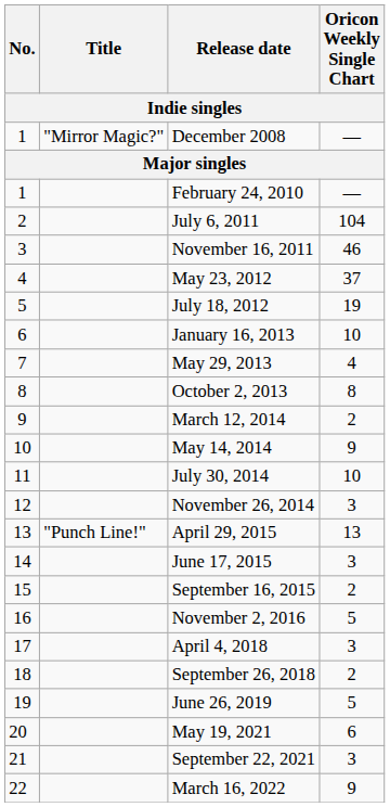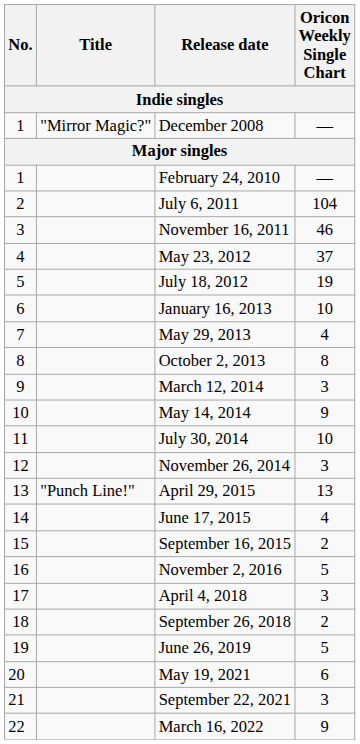 <table class="wikitable">
 <tr>
 <th scope="col">No.</th>
 <th scope="col">Title</th>
 <th scope="col">Release date</th>
 <th scope="col">Oricon<br>Weekly <br>Single<br>Chart<br></th>
 </tr>
 <tr>
 <th colspan="4">Indie singles</th>
 </tr>
 <tr>
 <td align="center">1</td>
 <td>"Mirror Magic?"</td>
 <td>December 2008</td>
 <td align="center">—</td>
 </tr>
 <tr>
 <th colspan="4">Major singles</th>
 </tr>
 <tr>
 <td align="center">1</td>
 <td></td>
 <td>February 24, 2010</td>
 <td align="center">—</td>
 </tr>
 <tr>
 <td align="center">2</td>
 <td></td>
 <td>July 6, 2011</td>
 <td align="center">104</td>
 </tr>
 <tr>
 <td align="center">3</td>
 <td></td>
 <td>November 16, 2011</td>
 <td align="center">46</td>
 </tr>
 <tr>
 <td align="center">4</td>
 <td></td>
 <td>May 23, 2012</td>
 <td align="center">37</td>
 </tr>
 <tr>
 <td align="center">5</td>
 <td></td>
 <td>July 18, 2012</td>
 <td align="center">19</td>
 </tr>
 <tr>
 <td align="center">6</td>
 <td></td>
 <td>January 16, 2013</td>
 <td align="center">10</td>
 </tr>
 <tr>
 <td align="center">7</td>
 <td></td>
 <td>May 29, 2013</td>
 <td align="center">4</td>
 </tr>
 <tr>
 <td align="center">8</td>
 <td></td>
 <td>October 2, 2013</td>
 <td align="center">8</td>
 </tr>
 <tr>
 <td align="center">9</td>
 <td></td>
 <td>March 12, 2014</td>
-<td align="center">2</td>
+<td align="center">3</td>
 </tr>
 <tr>
 <td align="center">10</td>
 <td></td>
 <td>May 14, 2014</td>
 <td align="center">9</td>
 </tr>
 <tr>
 <td align="center">11</td>
 <td></td>
 <td>July 30, 2014</td>
 <td align="center">10</td>
 </tr>
 <tr>
 <td align="center">12</td>
 <td></td>
 <td>November 26, 2014</td>
 <td align="center">3</td>
 </tr>
 <tr>
 <td align="center">13</td>
 <td>"Punch Line!"</td>
 <td>April 29, 2015</td>
 <td align="center">13</td>
 </tr>
 <tr>
 <td align="center">14</td>
 <td></td>
 <td>June 17, 2015</td>
-<td align="center">3</td>
+<td align="center">4</td>
 </tr>
 <tr>
 <td align="center">15</td>
 <td></td>
 <td>September 16, 2015</td>
 <td align="center">2</td>
 </tr>
 <tr>
 <td align="center">16</td>
 <td></td>
 <td>November 2, 2016</td>
 <td align="center">5</td>
 </tr>
 <tr>
 <td align="center">17</td>
 <td></td>
 <td>April 4, 2018</td>
 <td align="center">3</td>
 </tr>
 <tr>
 <td align="center">18</td>
 <td></td>
 <td>September 26, 2018</td>
 <td align="center">2</td>
 </tr>
 <tr>
 <td align="center">19</td>
 <td></td>
 <td>June 26, 2019</td>
 <td align="center">5</td>
 </tr>
 <tr>
 <td>20</td>
 <td></td>
 <td>May 19, 2021</td>
 <td align="center">6</td>
 </tr>
 <tr>
 <td>21</td>
 <td></td>
 <td>September 22, 2021</td>
 <td align="center">3</td>
 </tr>
 <tr>
 <td>22</td>
 <td></td>
 <td>March 16, 2022</td>
 <td align="center">9</td>
 </tr>
 </table>
